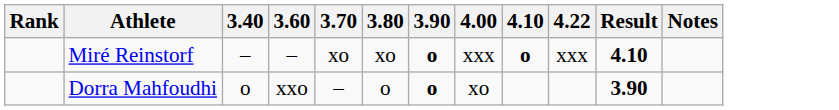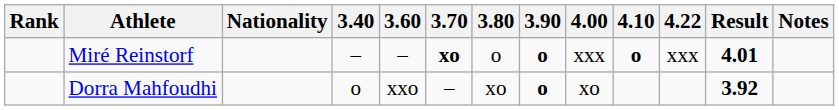 <table class="wikitable sortable" style="text-align:center">
 <tr>
 <th>Rank</th>
 <th>Athlete</th>
+<th>Nationality</th>
 <th>3.40</th>
 <th>3.60</th>
 <th>3.70</th>
 <th>3.80</th>
 <th>3.90</th>
 <th>4.00</th>
 <th>4.10</th>
 <th>4.22</th>
 <th>Result</th>
 <th>Notes</th>
 </tr>
 <tr>
 <td></td>
 <td align="left"><a href='#'>Miré Reinstorf</a></td>
+<td align=left></td>
 <td>–</td>
 <td>–</td>
-<td>xo</td>
-<td>xo</td>
+<td><strong>xo</strong></td>
+<td>o</td>
 <td><strong>o</strong></td>
 <td>xxx</td>
 <td><strong>o</strong></td>
 <td>xxx</td>
-<td><strong>4.10</strong></td>
+<td><strong>4.01</strong></td>
 <td></td>
 </tr>
 <tr>
 <td></td>
 <td align="left"><a href='#'>Dorra Mahfoudhi</a></td>
+<td align=left></td>
 <td>o</td>
 <td>xxo</td>
 <td>–</td>
-<td>o</td>
+<td>xo</td>
 <td><strong>o</strong></td>
 <td>xo</td>
 <td></td>
 <td></td>
-<td><strong>3.90</strong></td>
+<td><strong>3.92</strong></td>
 <td></td>
 </tr>
 </table>
